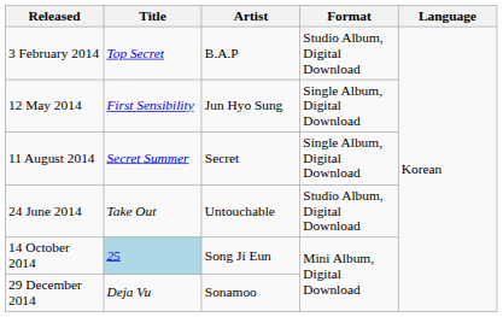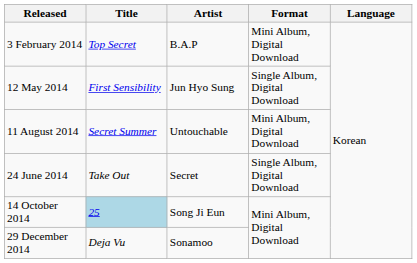 <table class="wikitable sortable" align="left center" style="width:65%;">
 <tr>
 <th style="width:20%;">Released</th>
 <th style="width:20%;">Title</th>
 <th style="width:20%;">Artist</th>
 <th style="width:20%;">Format</th>
 <th style="width:20%;">Language</th>
 </tr>
 <tr>
 <td>3 February 2014</td>
 <td><em><a href='#'>Top Secret</a></em></td>
 <td rowspan="1">B.A.P</td>
-<td>Studio Album, Digital Download</td>
+<td>Mini Album, Digital Download</td>
 <td rowspan="6">Korean</td>
 </tr>
 <tr>
 <td>12 May 2014</td>
 <td><em><a href='#'>First Sensibility</a></em></td>
 <td rowspan="1">Jun Hyo Sung</td>
 <td>Single Album, Digital Download</td>
 </tr>
 <tr>
 <td>11 August 2014</td>
 <td><em><a href='#'>Secret Summer</a></em></td>
-<td>Secret</td>
-<td>Single Album, Digital Download</td>
+<td>Untouchable</td>
+<td>Mini Album, Digital Download</td>
 </tr>
 <tr>
 <td>24 June 2014</td>
 <td><em>Take Out</em></td>
-<td>Untouchable</td>
-<td>Studio Album, Digital Download</td>
+<td>Secret</td>
+<td>Single Album, Digital Download</td>
 </tr>
 <tr>
 <td>14 October 2014</td>
 <td style="background: lightblue;"><em><a href='#'>25</a></em></td>
 <td>Song Ji Eun</td>
 <td rowspan="2">Mini Album, Digital Download</td>
 </tr>
 <tr>
 <td>29 December 2014</td>
 <td><em>Deja Vu</em></td>
 <td>Sonamoo</td>
 </tr>
 </table>
